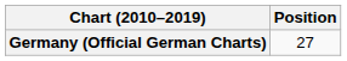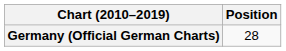 <table class="wikitable plainrowheaders" style="text-align:center">
 <tr>
 <th scope="col">Chart (2010–2019)</th>
 <th scope="col">Position</th>
 </tr>
 <tr>
 <th scope="row">Germany (Official German Charts)</th>
-<td>27</td>
+<td>28</td>
 </tr>
 </table>
